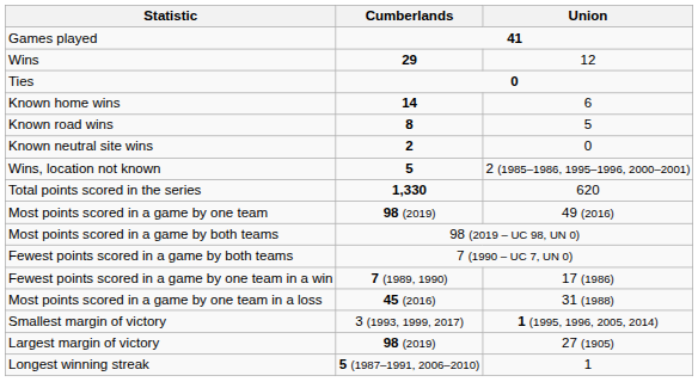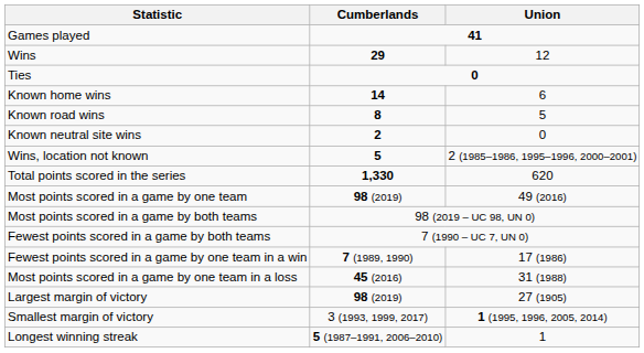 <table class="wikitable">
 <tr>
 <th>Statistic</th>
 <th>Cumberlands</th>
 <th>Union</th>
 </tr>
 <tr>
 <td>Games played</td>
 <td style="text-align:center;" colspan="2"><strong>41</strong></td>
 </tr>
 <tr>
 <td>Wins</td>
 <td align=center><strong>29</strong></td>
 <td align=center>12</td>
 </tr>
 <tr>
 <td>Ties</td>
 <td style="text-align:center;" colspan="2"><strong>0</strong></td>
 </tr>
 <tr>
 <td>Known home wins</td>
 <td align=center><strong>14</strong></td>
 <td align=center>6</td>
 </tr>
 <tr>
 <td>Known road wins</td>
 <td align=center><strong>8</strong></td>
 <td align=center>5</td>
 </tr>
 <tr>
 <td>Known neutral site wins</td>
 <td align=center><strong>2</strong></td>
 <td align=center>0</td>
 </tr>
 <tr>
 <td>Wins, location not known</td>
 <td align=center><strong>5</strong></td>
 <td align=center>2 <small>(1985–1986, 1995–1996, 2000–2001)</small></td>
 </tr>
 <tr>
 <td>Total points scored in the series</td>
 <td align=center><strong>1,330</strong></td>
 <td align=center>620</td>
 </tr>
 <tr>
 <td>Most points scored in a game by one team</td>
 <td align=center><strong>98</strong> <small>(2019)</small></td>
 <td align=center>49 <small>(2016)</small></td>
 </tr>
 <tr>
 <td>Most points scored in a game by both teams</td>
 <td style="text-align:center;" colspan="2">98 <small>(2019 – UC 98, UN 0)</small></td>
 </tr>
 <tr>
 <td>Fewest points scored in a game by both teams</td>
 <td style="text-align:center;" colspan="2">7 <small>(1990 – UC 7, UN 0)</small></td>
 </tr>
 <tr>
 <td>Fewest points scored in a game by one team in a win</td>
 <td align=center><strong>7</strong> <small>(1989, 1990)</small></td>
 <td align=center>17 <small>(1986)</small></td>
 </tr>
 <tr>
 <td>Most points scored in a game by one team in a loss</td>
 <td align=center><strong>45</strong> <small>(2016)</small></td>
 <td align=center>31 <small>(1988)</small></td>
 </tr>
 <tr>
+<td>Largest margin of victory</td>
+<td align=center><strong>98</strong> <small>(2019)</small></td>
+<td align=center>27 <small>(1905)</small></td>
+</tr>
+<tr>
 <td>Smallest margin of victory</td>
 <td align=center>3 <small>(1993, 1999, 2017)</small></td>
 <td align=center><strong>1</strong> <small>(1995, 1996, 2005, 2014)</small></td>
-</tr>
-<tr>
-<td>Largest margin of victory</td>
-<td align=center><strong>98</strong> <small>(2019)</small></td>
-<td align=center>27 <small>(1905)</small></td>
 </tr>
 <tr>
 <td>Longest winning streak</td>
 <td align=center><strong>5</strong> <small>(1987–1991, 2006–2010)</small></td>
 <td align=center>1</td>
 </tr>
 </table>
